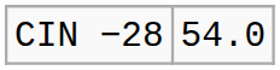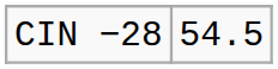 <table class="wikitable">
 <tr align="center">
 </tr>
 <tr align="center">
 <td>CIN −28</td>
-<td>54.0</td>
+<td>54.5</td>
 </tr>
 </table>
